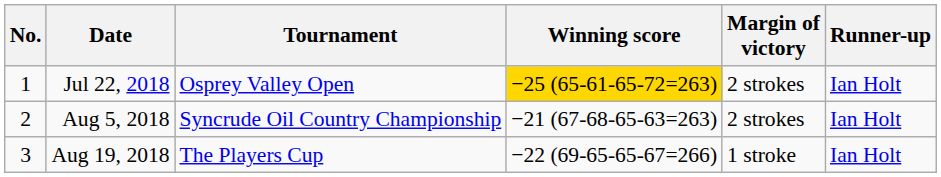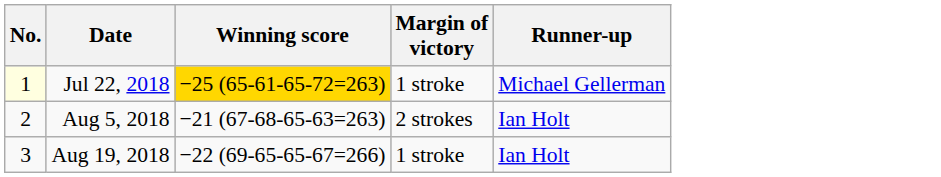 <table class="wikitable" style="font-size:95%;">
 <tr>
 <th>No.</th>
 <th>Date</th>
-<th>Tournament</th>
 <th>Winning score</th>
 <th>Margin of<br>victory</th>
 <th>Runner-up</th>
 </tr>
 <tr>
-<td align=center>1</td>
+<td align=center style="background: lightyellow;">1</td>
 <td align=right>Jul 22, <a href='#'>2018</a></td>
-<td><a href='#'>Osprey Valley Open</a></td>
 <td style="background: gold;">−25 (65-61-65-72=263)</td>
-<td>2 strokes</td>
-<td> <a href='#'>Ian Holt</a></td>
+<td>1 stroke</td>
+<td> <a href='#'>Michael Gellerman</a></td>
 </tr>
 <tr>
 <td align=center>2</td>
 <td align=right>Aug 5, 2018</td>
-<td><a href='#'>Syncrude Oil Country Championship</a></td>
 <td>−21 (67-68-65-63=263)</td>
 <td>2 strokes</td>
 <td> <a href='#'>Ian Holt</a></td>
 </tr>
 <tr>
 <td align=center>3</td>
 <td align=right>Aug 19, 2018</td>
-<td><a href='#'>The Players Cup</a></td>
 <td>−22 (69-65-65-67=266)</td>
 <td>1 stroke</td>
 <td> <a href='#'>Ian Holt</a></td>
 </tr>
 </table>
